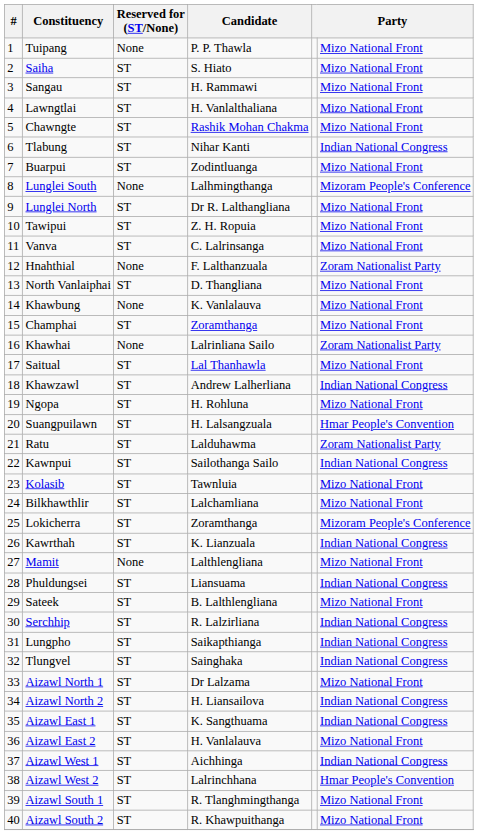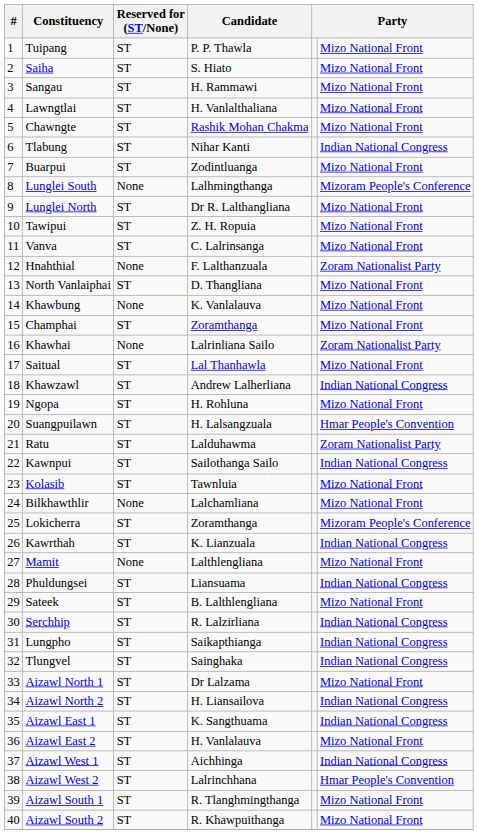 <table class="wikitable sortable">
 <tr>
 <th>#</th>
 <th>Constituency</th>
 <th>Reserved for<br>(<a href='#'>ST</a>/None)</th>
 <th>Candidate</th>
 <th colspan=2>Party</th>
 </tr>
 <tr>
 <td>1</td>
 <td>Tuipang</td>
-<td>None</td>
+<td>ST</td>
 <td>P. P. Thawla</td>
 <td bgcolor=></td>
 <td><a href='#'>Mizo National Front</a></td>
 </tr>
 <tr>
 <td>2</td>
 <td><a href='#'>Saiha</a></td>
 <td>ST</td>
 <td>S. Hiato</td>
 <td bgcolor=></td>
 <td><a href='#'>Mizo National Front</a></td>
 </tr>
 <tr>
 <td>3</td>
 <td>Sangau</td>
 <td>ST</td>
 <td>H. Rammawi</td>
 <td bgcolor=></td>
 <td><a href='#'>Mizo National Front</a></td>
 </tr>
 <tr>
 <td>4</td>
 <td>Lawngtlai</td>
 <td>ST</td>
 <td>H. Vanlalthaliana</td>
 <td bgcolor=></td>
 <td><a href='#'>Mizo National Front</a></td>
 </tr>
 <tr>
 <td>5</td>
 <td>Chawngte</td>
 <td>ST</td>
 <td><a href='#'>Rashik Mohan Chakma</a></td>
 <td bgcolor=></td>
 <td><a href='#'>Mizo National Front</a></td>
 </tr>
 <tr>
 <td>6</td>
 <td>Tlabung</td>
 <td>ST</td>
 <td>Nihar Kanti</td>
 <td bgcolor=></td>
 <td><a href='#'>Indian National Congress</a></td>
 </tr>
 <tr>
 <td>7</td>
 <td>Buarpui</td>
 <td>ST</td>
 <td>Zodintluanga</td>
 <td bgcolor=></td>
 <td><a href='#'>Mizo National Front</a></td>
 </tr>
 <tr>
 <td>8</td>
 <td><a href='#'>Lunglei South</a></td>
 <td>None</td>
 <td>Lalhmingthanga</td>
 <td bgcolor=></td>
 <td><a href='#'>Mizoram People's Conference</a></td>
 </tr>
 <tr>
 <td>9</td>
 <td><a href='#'>Lunglei North</a></td>
 <td>ST</td>
 <td>Dr R. Lalthangliana</td>
 <td bgcolor=></td>
 <td><a href='#'>Mizo National Front</a></td>
 </tr>
 <tr>
 <td>10</td>
 <td>Tawipui</td>
 <td>ST</td>
 <td>Z. H. Ropuia</td>
 <td bgcolor=></td>
 <td><a href='#'>Mizo National Front</a></td>
 </tr>
 <tr>
 <td>11</td>
 <td>Vanva</td>
 <td>ST</td>
 <td>C. Lalrinsanga</td>
 <td bgcolor=></td>
 <td><a href='#'>Mizo National Front</a></td>
 </tr>
 <tr>
 <td>12</td>
 <td>Hnahthial</td>
 <td>None</td>
 <td>F. Lalthanzuala</td>
 <td bgcolor=></td>
 <td><a href='#'>Zoram Nationalist Party</a></td>
 </tr>
 <tr>
 <td>13</td>
 <td>North Vanlaiphai</td>
 <td>ST</td>
 <td>D. Thangliana</td>
 <td bgcolor=></td>
 <td><a href='#'>Mizo National Front</a></td>
 </tr>
 <tr>
 <td>14</td>
 <td>Khawbung</td>
 <td>None</td>
 <td>K. Vanlalauva</td>
 <td bgcolor=></td>
 <td><a href='#'>Mizo National Front</a></td>
 </tr>
 <tr>
 <td>15</td>
 <td>Champhai</td>
 <td>ST</td>
 <td><a href='#'>Zoramthanga</a></td>
 <td bgcolor=></td>
 <td><a href='#'>Mizo National Front</a></td>
 </tr>
 <tr>
 <td>16</td>
 <td>Khawhai</td>
 <td>None</td>
 <td>Lalrinliana Sailo</td>
 <td bgcolor=></td>
 <td><a href='#'>Zoram Nationalist Party</a></td>
 </tr>
 <tr>
 <td>17</td>
 <td>Saitual</td>
 <td>ST</td>
 <td><a href='#'>Lal Thanhawla</a></td>
 <td bgcolor=></td>
 <td><a href='#'>Mizo National Front</a></td>
 </tr>
 <tr>
 <td>18</td>
 <td>Khawzawl</td>
 <td>ST</td>
 <td>Andrew Lalherliana</td>
 <td bgcolor=></td>
 <td><a href='#'>Indian National Congress</a></td>
 </tr>
 <tr>
 <td>19</td>
 <td>Ngopa</td>
 <td>ST</td>
 <td>H. Rohluna</td>
 <td bgcolor=></td>
 <td><a href='#'>Mizo National Front</a></td>
 </tr>
 <tr>
 <td>20</td>
 <td>Suangpuilawn</td>
 <td>ST</td>
 <td>H. Lalsangzuala</td>
 <td bgcolor=></td>
 <td><a href='#'>Hmar People's Convention</a></td>
 </tr>
 <tr>
 <td>21</td>
 <td>Ratu</td>
 <td>ST</td>
 <td>Lalduhawma</td>
 <td bgcolor=></td>
 <td><a href='#'>Zoram Nationalist Party</a></td>
 </tr>
 <tr>
 <td>22</td>
 <td>Kawnpui</td>
 <td>ST</td>
 <td>Sailothanga Sailo</td>
 <td bgcolor=></td>
 <td><a href='#'>Indian National Congress</a></td>
 </tr>
 <tr>
 <td>23</td>
 <td><a href='#'>Kolasib</a></td>
 <td>ST</td>
 <td>Tawnluia</td>
 <td bgcolor=></td>
 <td><a href='#'>Mizo National Front</a></td>
 </tr>
 <tr>
 <td>24</td>
 <td>Bilkhawthlir</td>
-<td>ST</td>
+<td>None</td>
 <td>Lalchamliana</td>
 <td bgcolor=></td>
 <td><a href='#'>Mizo National Front</a></td>
 </tr>
 <tr>
 <td>25</td>
 <td>Lokicherra</td>
 <td>ST</td>
 <td>Zoramthanga</td>
 <td bgcolor=></td>
 <td><a href='#'>Mizoram People's Conference</a></td>
 </tr>
 <tr>
 <td>26</td>
 <td>Kawrthah</td>
 <td>ST</td>
 <td>K. Lianzuala</td>
 <td bgcolor=></td>
 <td><a href='#'>Indian National Congress</a></td>
 </tr>
 <tr>
 <td>27</td>
 <td><a href='#'>Mamit</a></td>
 <td>None</td>
 <td>Lalthlengliana</td>
 <td bgcolor=></td>
 <td><a href='#'>Mizo National Front</a></td>
 </tr>
 <tr>
 <td>28</td>
 <td>Phuldungsei</td>
 <td>ST</td>
 <td>Liansuama</td>
 <td bgcolor=></td>
 <td><a href='#'>Indian National Congress</a></td>
 </tr>
 <tr>
 <td>29</td>
 <td>Sateek</td>
 <td>ST</td>
 <td>B. Lalthlengliana</td>
 <td bgcolor=></td>
 <td><a href='#'>Mizo National Front</a></td>
 </tr>
 <tr>
 <td>30</td>
 <td><a href='#'>Serchhip</a></td>
 <td>ST</td>
 <td>R. Lalzirliana</td>
 <td bgcolor=></td>
 <td><a href='#'>Indian National Congress</a></td>
 </tr>
 <tr>
 <td>31</td>
 <td>Lungpho</td>
 <td>ST</td>
 <td>Saikapthianga</td>
 <td bgcolor=></td>
 <td><a href='#'>Indian National Congress</a></td>
 </tr>
 <tr>
 <td>32</td>
 <td>Tlungvel</td>
 <td>ST</td>
 <td>Sainghaka</td>
 <td bgcolor=></td>
 <td><a href='#'>Indian National Congress</a></td>
 </tr>
 <tr>
 <td>33</td>
 <td><a href='#'>Aizawl North 1</a></td>
 <td>ST</td>
 <td>Dr Lalzama</td>
 <td bgcolor=></td>
 <td><a href='#'>Mizo National Front</a></td>
 </tr>
 <tr>
 <td>34</td>
 <td><a href='#'>Aizawl North 2</a></td>
 <td>ST</td>
 <td>H. Liansailova</td>
 <td bgcolor=></td>
 <td><a href='#'>Indian National Congress</a></td>
 </tr>
 <tr>
 <td>35</td>
 <td><a href='#'>Aizawl East 1</a></td>
 <td>ST</td>
 <td>K. Sangthuama</td>
 <td bgcolor=></td>
 <td><a href='#'>Indian National Congress</a></td>
 </tr>
 <tr>
 <td>36</td>
 <td><a href='#'>Aizawl East 2</a></td>
 <td>ST</td>
 <td>H. Vanlalauva</td>
 <td bgcolor=></td>
 <td><a href='#'>Mizo National Front</a></td>
 </tr>
 <tr>
 <td>37</td>
 <td><a href='#'>Aizawl West 1</a></td>
 <td>ST</td>
 <td>Aichhinga</td>
 <td bgcolor=></td>
 <td><a href='#'>Indian National Congress</a></td>
 </tr>
 <tr>
 <td>38</td>
 <td><a href='#'>Aizawl West 2</a></td>
 <td>ST</td>
 <td>Lalrinchhana</td>
 <td bgcolor=></td>
 <td><a href='#'>Hmar People's Convention</a></td>
 </tr>
 <tr>
 <td>39</td>
 <td><a href='#'>Aizawl South 1</a></td>
 <td>ST</td>
 <td>R. Tlanghmingthanga</td>
 <td bgcolor=></td>
 <td><a href='#'>Mizo National Front</a></td>
 </tr>
 <tr>
 <td>40</td>
 <td><a href='#'>Aizawl South 2</a></td>
 <td>ST</td>
 <td>R. Khawpuithanga</td>
 <td bgcolor=></td>
 <td><a href='#'>Mizo National Front</a></td>
 </tr>
 <tr>
 </tr>
 </table>
